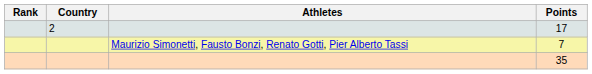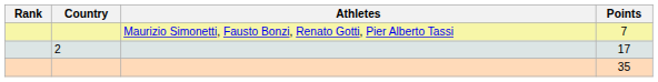 <table class="wikitable" width=65% style="font-size:90%; text-align:center;">
 <tr>
 <th>Rank</th>
 <th>Country</th>
 <th>Athletes</th>
 <th>Points</th>
 </tr>
+<tr bgcolor="#F7F6A8">
+<td></td>
+<td align=left></td>
+<td align=left><a href='#'>Maurizio Simonetti</a>, <a href='#'>Fausto Bonzi</a>, <a href='#'>Renato Gotti</a>, <a href='#'>Pier Alberto Tassi</a></td>
+<td>7</td>
+</tr>
 <tr bgcolor="#DCE5E5">
 <td></td>
 <td align=left> 2</td>
 <td></td>
 <td>17</td>
-</tr>
-<tr bgcolor="#F7F6A8">
-<td></td>
-<td align=left></td>
-<td align=left><a href='#'>Maurizio Simonetti</a>, <a href='#'>Fausto Bonzi</a>, <a href='#'>Renato Gotti</a>, <a href='#'>Pier Alberto Tassi</a></td>
-<td>7</td>
 </tr>
 <tr bgcolor="#FFDAB9">
 <td></td>
 <td align=left></td>
 <td></td>
 <td>35</td>
 </tr>
 </table>
